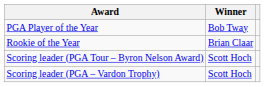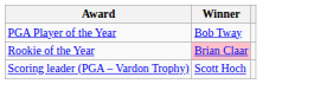 <table class="wikitable">
 <tr>
 <th>Award</th>
 <th>Winner</th>
 <th></th>
 </tr>
 <tr>
 <td><a href='#'>PGA Player of the Year</a></td>
 <td> <a href='#'>Bob Tway</a></td>
 <td></td>
 </tr>
 <tr>
 <td><a href='#'>Rookie of the Year</a></td>
-<td> <a href='#'>Brian Claar</a></td>
-<td></td>
-</tr>
-<tr>
-<td><a href='#'>Scoring leader (PGA Tour – Byron Nelson Award)</a></td>
-<td> <a href='#'>Scott Hoch</a></td>
+<td style="background: pink;"> <a href='#'>Brian Claar</a></td>
 <td></td>
 </tr>
 <tr>
 <td><a href='#'>Scoring leader (PGA – Vardon Trophy)</a></td>
 <td> <a href='#'>Scott Hoch</a></td>
 <td></td>
 </tr>
 </table>
